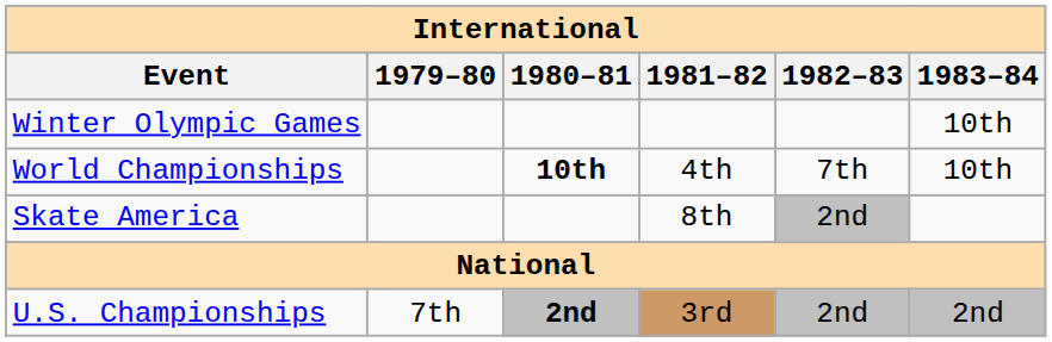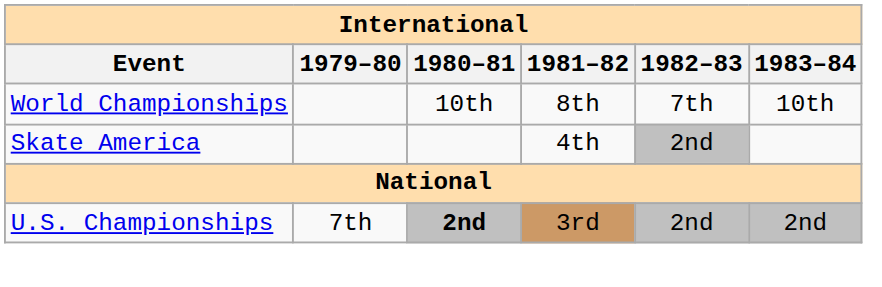 <table class="wikitable" style="text-align:center">
 <tr>
 <th style="background-color: #ffdead; " colspan=6 align=center><strong>International</strong></th>
 </tr>
 <tr>
 <th>Event</th>
 <th>1979–80</th>
 <th>1980–81</th>
 <th>1981–82</th>
 <th>1982–83</th>
 <th>1983–84</th>
 </tr>
 <tr>
-<td align=left><a href='#'>Winter Olympic Games</a></td>
-<td></td>
-<td></td>
-<td></td>
+<td align=left><a href='#'>World Championships</a></td>
 <td></td>
 <td>10th</td>
-</tr>
-<tr>
-<td align=left><a href='#'>World Championships</a></td>
-<td></td>
-<td><strong>10th</strong></td>
-<td>4th</td>
+<td>8th</td>
 <td>7th</td>
 <td>10th</td>
 </tr>
 <tr>
 <td align=left><a href='#'>Skate America</a></td>
 <td></td>
 <td></td>
-<td>8th</td>
+<td>4th</td>
 <td bgcolor=silver>2nd</td>
 <td></td>
 </tr>
 <tr>
 <th style="background-color: #ffdead; " colspan=6 align=center><strong>National</strong></th>
 </tr>
 <tr>
 <td align=left><a href='#'>U.S. Championships</a></td>
 <td>7th</td>
 <td bgcolor=silver><strong>2nd</strong></td>
 <td bgcolor=cc9966>3rd</td>
 <td bgcolor=silver>2nd</td>
 <td bgcolor=silver>2nd</td>
 </tr>
 </table>
